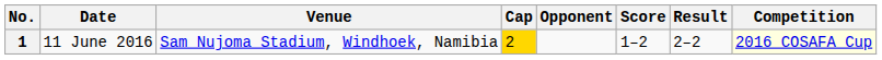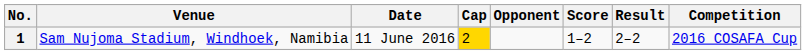 <table class="wikitable sortable plainrowheaders">
 <tr>
 <th scope=col>No.</th>
+<th scope=col>Venue</th>
 <th scope=col data-sort-type=date>Date</th>
-<th scope=col>Venue</th>
 <th scope=col>Cap</th>
 <th scope=col>Opponent</th>
 <th scope=col>Score</th>
 <th scope=col>Result</th>
 <th scope=col>Competition</th>
 </tr>
 <tr>
 <th scope=row>1</th>
+<td><a href='#'>Sam Nujoma Stadium</a>, <a href='#'>Windhoek</a>, Namibia</td>
 <td>11 June 2016</td>
-<td><a href='#'>Sam Nujoma Stadium</a>, <a href='#'>Windhoek</a>, Namibia</td>
 <td style="background: gold;">2</td>
 <td></td>
 <td>1–2</td>
 <td>2–2</td>
-<td style="background: lightyellow;"><a href='#'>2016 COSAFA Cup</a></td>
+<td><a href='#'>2016 COSAFA Cup</a></td>
 </tr>
 </table>
